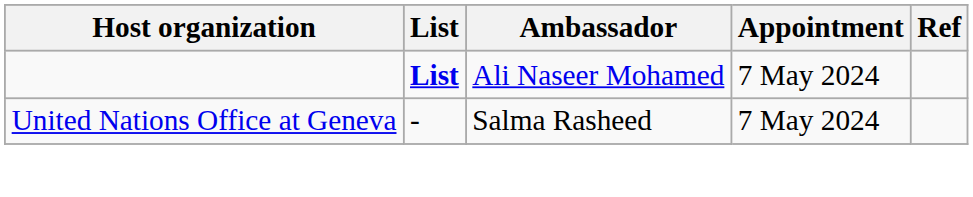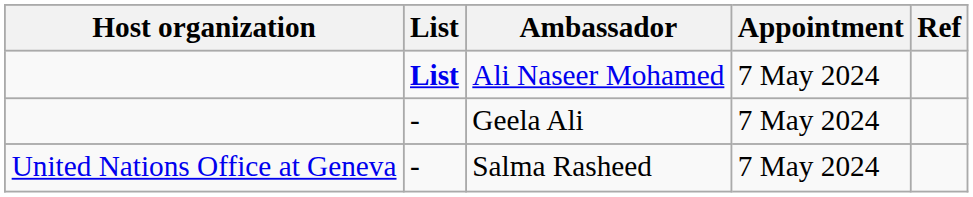 <table class="wikitable">
 <tr>
 <th>Host organization</th>
 <th>List</th>
 <th>Ambassador</th>
 <th>Appointment</th>
 <th>Ref</th>
 </tr>
 <tr>
 <td></td>
 <td><strong><a href='#'>List</a></strong></td>
 <td><a href='#'>Ali Naseer Mohamed</a></td>
 <td>7 May 2024</td>
 <td></td>
 </tr>
 <tr>
+<td></td>
+<td>-</td>
+<td>Geela Ali</td>
+<td>7 May 2024</td>
+<td></td>
+</tr>
+<tr>
 <td><a href='#'>United Nations Office at Geneva</a></td>
 <td>-</td>
 <td>Salma Rasheed</td>
 <td>7 May 2024</td>
 <td></td>
 </tr>
 </table>
